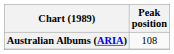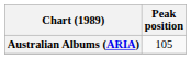 <table class="wikitable sortable plainrowheaders" style="text-align:center">
 <tr>
 <th scope="col">Chart (1989)</th>
 <th scope="col">Peak<br>position</th>
 </tr>
 <tr>
 <th scope="row">Australian Albums (<a href='#'>ARIA</a>)</th>
-<td>108</td>
+<td>105</td>
 </tr>
 <tr>
 </tr>
 </table>
